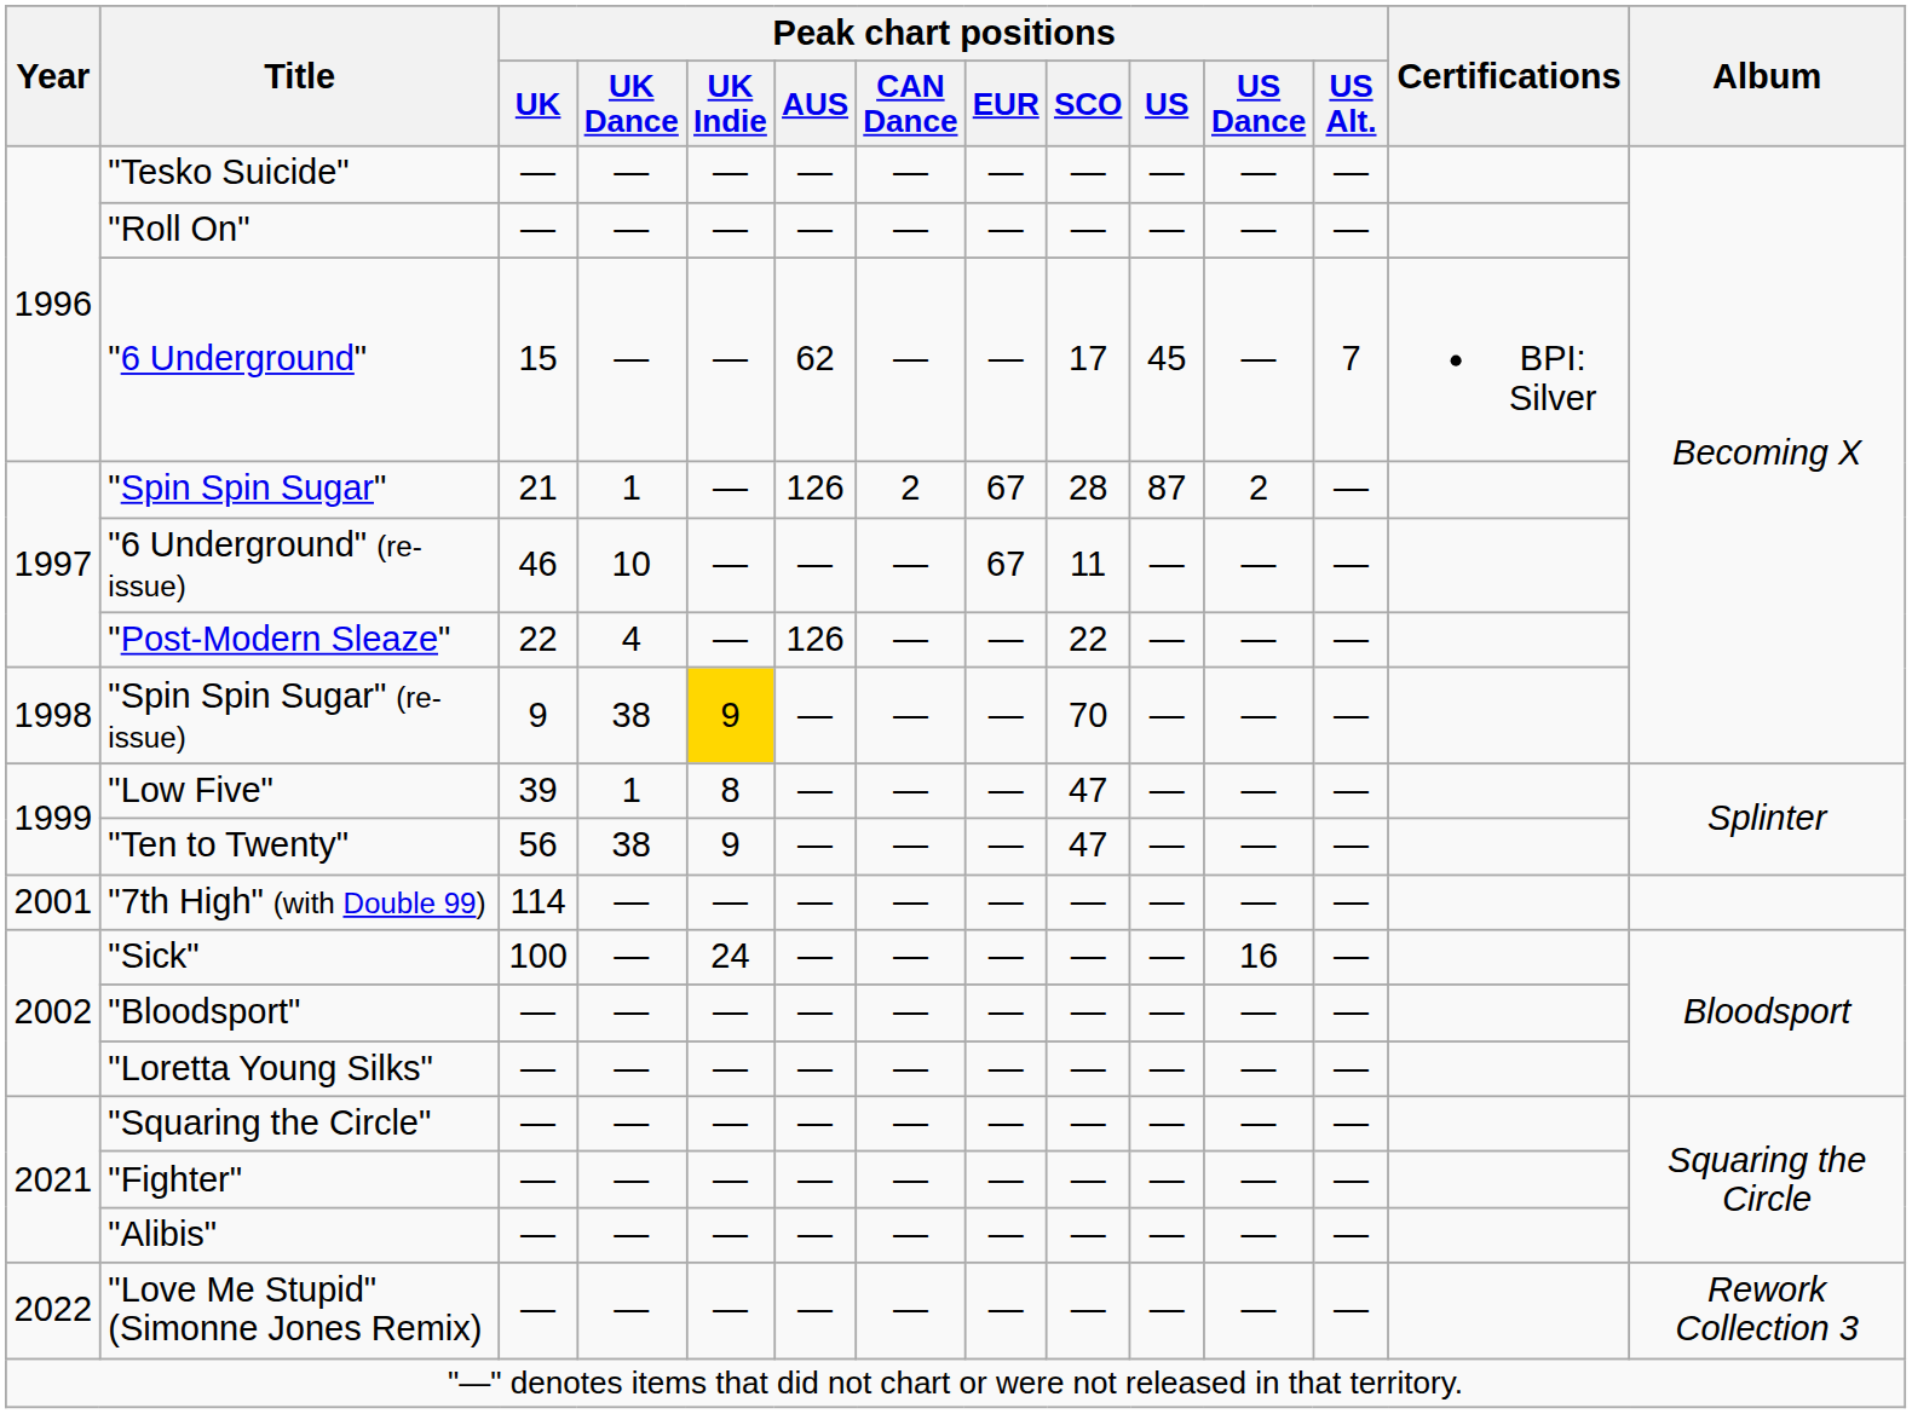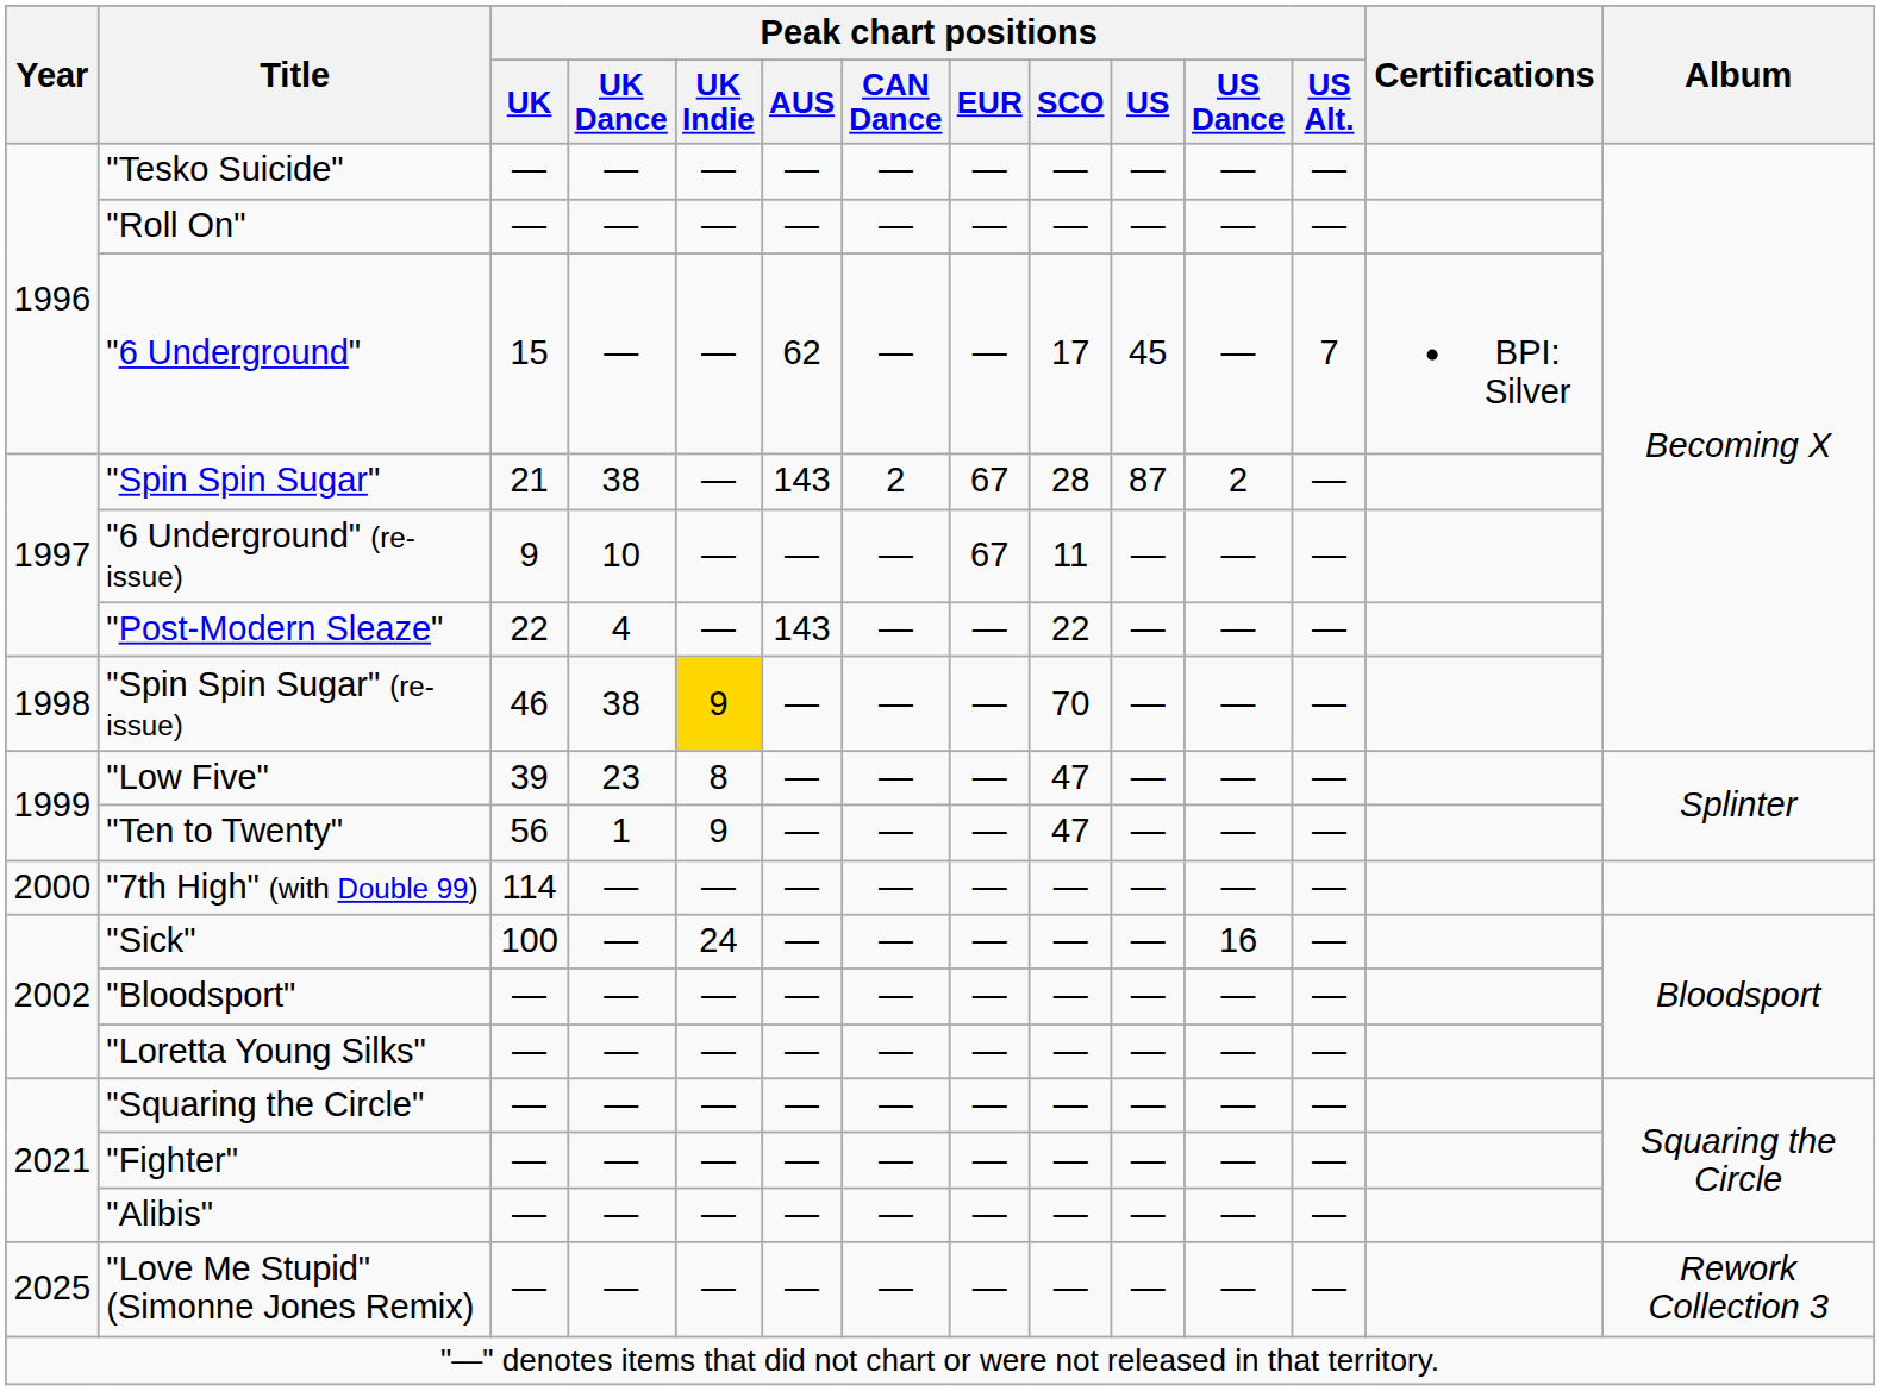 <table class="wikitable" style="text-align:center;">
 <tr>
 <th rowspan="2" style="width:2em;">Year</th>
 <th rowspan="2" style="width:12em;">Title</th>
 <th colspan="10">Peak chart positions</th>
 <th rowspan="2">Certifications</th>
 <th rowspan="2" style="width:8em;">Album</th>
 </tr>
 <tr>
 <th style="width:2em;font-size:90%;"><a href='#'>UK</a><br></th>
 <th style="width:2em;font-size:90%;"><a href='#'>UK<br>Dance</a><br></th>
 <th style="width:2em;font-size:90%;"><a href='#'>UK<br>Indie</a><br></th>
 <th style="width:2em;font-size:90%;"><a href='#'>AUS</a><br></th>
 <th style="width:2em;font-size:90%;"><a href='#'>CAN<br>Dance</a><br></th>
 <th style="width:2em;font-size:90%;"><a href='#'>EUR</a><br></th>
 <th style="width:2em;font-size:90%;"><a href='#'>SCO</a><br></th>
 <th style="width:2em;font-size:90%;"><a href='#'>US</a><br></th>
 <th style="width:2em;font-size:90%;"><a href='#'>US<br>Dance</a><br></th>
 <th style="width:2em;font-size:90%;"><a href='#'>US<br>Alt.</a><br></th>
 </tr>
 <tr>
 <td rowspan="3">1996</td>
 <td style="text-align:left;">"Tesko Suicide"</td>
 <td>—</td>
 <td>—</td>
 <td>—</td>
 <td>—</td>
 <td>—</td>
 <td>—</td>
 <td>—</td>
 <td>—</td>
 <td>—</td>
 <td>—</td>
 <td></td>
 <td rowspan="7"><em>Becoming X</em></td>
 </tr>
 <tr>
 <td style="text-align:left;">"Roll On"</td>
 <td>—</td>
 <td>—</td>
 <td>—</td>
 <td>—</td>
 <td>—</td>
 <td>—</td>
 <td>—</td>
 <td>—</td>
 <td>—</td>
 <td>—</td>
 <td></td>
 </tr>
 <tr>
 <td style="text-align:left;">"<a href='#'>6 Underground</a>"</td>
 <td>15</td>
 <td>—</td>
 <td>—</td>
 <td>62</td>
 <td>—</td>
 <td>—</td>
 <td>17</td>
 <td>45</td>
 <td>—</td>
 <td>7</td>
 <td><br><ul><li>BPI: Silver</li></ul></td>
 </tr>
 <tr>
 <td rowspan="3">1997</td>
 <td style="text-align:left;">"<a href='#'>Spin Spin Sugar</a>"</td>
 <td>21</td>
-<td>1</td>
+<td>38</td>
 <td>—</td>
-<td>126</td>
+<td>143</td>
 <td>2</td>
 <td>67</td>
 <td>28</td>
 <td>87</td>
 <td>2</td>
 <td>—</td>
 <td></td>
 </tr>
 <tr>
 <td style="text-align:left;">"6 Underground" <small>(re-issue)</small></td>
-<td>46</td>
+<td>9</td>
 <td>10</td>
 <td>—</td>
 <td>—</td>
 <td>—</td>
 <td>67</td>
 <td>11</td>
 <td>—</td>
 <td>—</td>
 <td>—</td>
 <td></td>
 </tr>
 <tr>
 <td style="text-align:left;">"<a href='#'>Post-Modern Sleaze</a>"</td>
 <td>22</td>
 <td>4</td>
 <td>—</td>
-<td>126</td>
+<td>143</td>
 <td>—</td>
 <td>—</td>
 <td>22</td>
 <td>—</td>
 <td>—</td>
 <td>—</td>
 <td></td>
 </tr>
 <tr>
 <td>1998</td>
 <td style="text-align:left;">"Spin Spin Sugar" <small>(re-issue)</small></td>
-<td>9</td>
+<td>46</td>
 <td>38</td>
 <td style="background: gold;">9</td>
 <td>—</td>
 <td>—</td>
 <td>—</td>
 <td>70</td>
 <td>—</td>
 <td>—</td>
 <td>—</td>
 <td></td>
 </tr>
 <tr>
 <td rowspan="2">1999</td>
 <td style="text-align:left;">"Low Five"</td>
 <td>39</td>
-<td>1</td>
+<td>23</td>
 <td>8</td>
 <td>—</td>
 <td>—</td>
 <td>—</td>
 <td>47</td>
 <td>—</td>
 <td>—</td>
 <td>—</td>
 <td></td>
 <td rowspan="2"><em>Splinter</em></td>
 </tr>
 <tr>
 <td style="text-align:left;">"Ten to Twenty"</td>
 <td>56</td>
-<td>38</td>
+<td>1</td>
 <td>9</td>
 <td>—</td>
 <td>—</td>
 <td>—</td>
 <td>47</td>
 <td>—</td>
 <td>—</td>
 <td>—</td>
 <td></td>
 </tr>
 <tr>
-<td>2001</td>
+<td>2000</td>
 <td style="text-align:left;">"7th High" <small>(with <a href='#'>Double 99</a>)</small></td>
 <td>114</td>
 <td>—</td>
 <td>—</td>
 <td>—</td>
 <td>—</td>
 <td>—</td>
 <td>—</td>
 <td>—</td>
 <td>—</td>
 <td>—</td>
 <td></td>
 </tr>
 <tr>
 <td rowspan="3">2002</td>
 <td style="text-align:left;">"Sick"</td>
 <td>100</td>
 <td>—</td>
 <td>24</td>
 <td>—</td>
 <td>—</td>
 <td>—</td>
 <td>—</td>
 <td>—</td>
 <td>16</td>
 <td>—</td>
 <td></td>
 <td rowspan="3"><em>Bloodsport</em></td>
 </tr>
 <tr>
 <td style="text-align:left;">"Bloodsport"</td>
 <td>—</td>
 <td>—</td>
 <td>—</td>
 <td>—</td>
 <td>—</td>
 <td>—</td>
 <td>—</td>
 <td>—</td>
 <td>—</td>
 <td>—</td>
 <td></td>
 </tr>
 <tr>
 <td style="text-align:left;">"Loretta Young Silks"</td>
 <td>—</td>
 <td>—</td>
 <td>—</td>
 <td>—</td>
 <td>—</td>
 <td>—</td>
 <td>—</td>
 <td>—</td>
 <td>—</td>
 <td>—</td>
 <td></td>
 </tr>
 <tr>
 <td rowspan="3">2021</td>
 <td style="text-align:left;">"Squaring the Circle"</td>
 <td>—</td>
 <td>—</td>
 <td>—</td>
 <td>—</td>
 <td>—</td>
 <td>—</td>
 <td>—</td>
 <td>—</td>
 <td>—</td>
 <td>—</td>
 <td></td>
 <td rowspan="3"><em>Squaring the Circle</em></td>
 </tr>
 <tr>
 <td style="text-align:left;">"Fighter"</td>
 <td>—</td>
 <td>—</td>
 <td>—</td>
 <td>—</td>
 <td>—</td>
 <td>—</td>
 <td>—</td>
 <td>—</td>
 <td>—</td>
 <td>—</td>
 <td></td>
 </tr>
 <tr>
 <td style="text-align:left;">"Alibis"</td>
 <td>—</td>
 <td>—</td>
 <td>—</td>
 <td>—</td>
 <td>—</td>
 <td>—</td>
 <td>—</td>
 <td>—</td>
 <td>—</td>
 <td>—</td>
 <td></td>
 </tr>
 <tr>
-<td>2022</td>
+<td>2025</td>
 <td style="text-align:left;">"Love Me Stupid" (Simonne Jones Remix)</td>
 <td>—</td>
 <td>—</td>
 <td>—</td>
 <td>—</td>
 <td>—</td>
 <td>—</td>
 <td>—</td>
 <td>—</td>
 <td>—</td>
 <td>—</td>
 <td></td>
 <td><em>Rework Collection 3</em></td>
 </tr>
 <tr>
 <td colspan="15" style="font-size:90%">"—" denotes items that did not chart or were not released in that territory.</td>
 </tr>
 </table>
